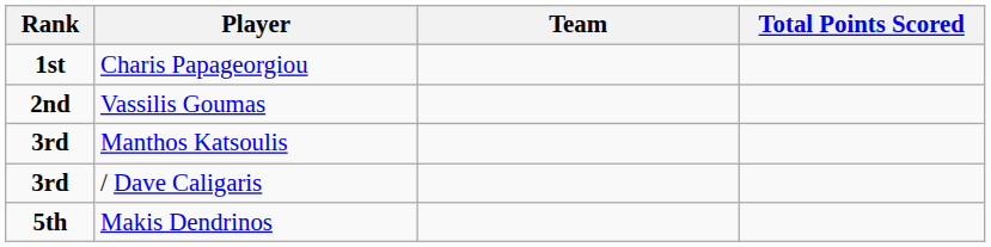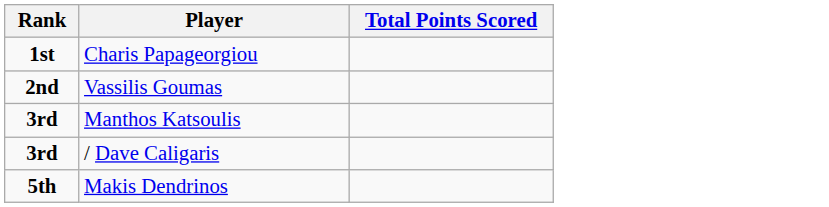 <table class="wikitable sortable">
 <tr>
 <th style="width:50px;">Rank</th>
 <th style="width:200px;">Player</th>
-<th style="width:200px;">Team</th>
 <th style="width:150px;"><a href='#'>Total Points Scored</a></th>
 </tr>
 <tr>
 <td style="text-align:center;"><strong>1st</strong></td>
 <td> <a href='#'>Charis Papageorgiou</a></td>
 <td></td>
-<td></td>
 </tr>
 <tr>
 <td style="text-align:center;"><strong>2nd</strong></td>
 <td> <a href='#'>Vassilis Goumas</a></td>
-<td></td>
 <td></td>
 </tr>
 <tr>
 <td style="text-align:center;"><strong>3rd</strong></td>
 <td> <a href='#'>Manthos Katsoulis</a></td>
 <td></td>
-<td></td>
 </tr>
 <tr>
 <td style="text-align:center;"><strong>3rd</strong></td>
 <td>/ <a href='#'>Dave Caligaris</a></td>
-<td></td>
 <td></td>
 </tr>
 <tr>
 <td style="text-align:center;"><strong>5th</strong></td>
 <td> <a href='#'>Makis Dendrinos</a></td>
 <td></td>
-<td></td>
 </tr>
 </table>
